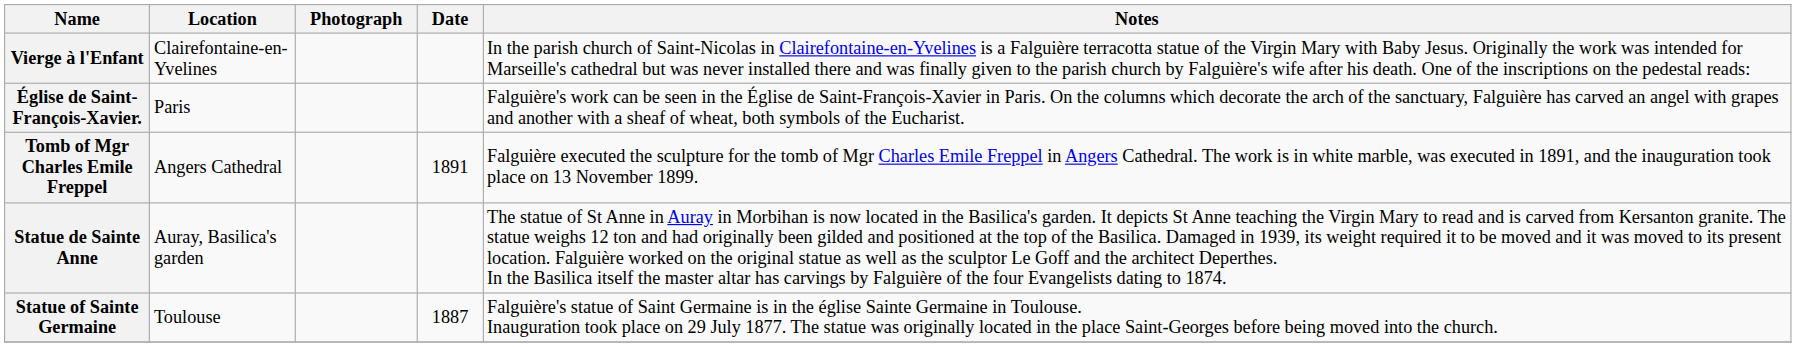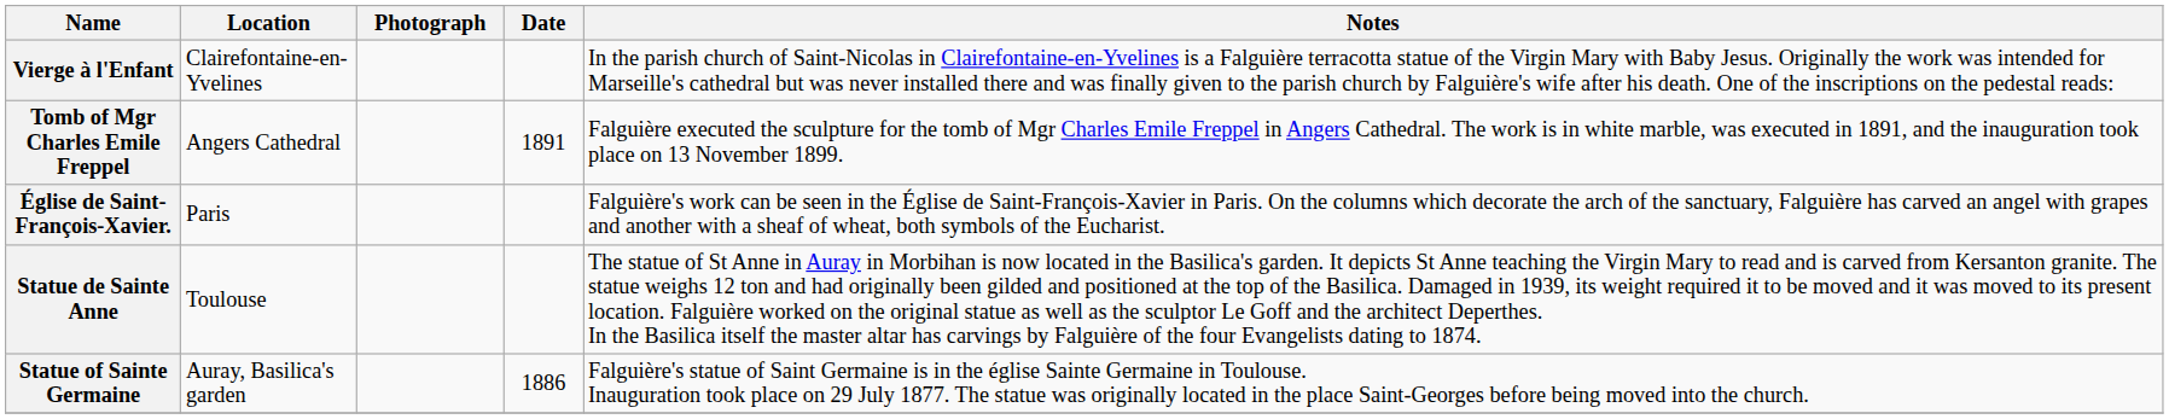 <table class="wikitable sortable plainrowheaders">
 <tr>
 <th scope="col" style="width:120px">Name</th>
 <th scope="col" style="width:120px">Location</th>
 <th scope="col" style="width:100px" class="unsortable">Photograph</th>
 <th scope="col" style="width:50px">Date</th>
 <th scope="col" class="unsortable">Notes</th>
 </tr>
 <tr>
 <th scope="row">Vierge à l'Enfant</th>
 <td>Clairefontaine-en-Yvelines</td>
 <td></td>
 <td align="center"></td>
 <td>In the parish church of Saint-Nicolas in <a href='#'>Clairefontaine-en-Yvelines</a> is a Falguière terracotta statue of the Virgin Mary with Baby Jesus. Originally the work was intended for Marseille's cathedral but was never installed there and was finally given to the parish church by Falguière's wife after his death. One of the inscriptions on the pedestal reads:<br></td>
 </tr>
 <tr>
+<th scope="row">Tomb of Mgr Charles Emile Freppel</th>
+<td>Angers Cathedral</td>
+<td></td>
+<td align="center">1891</td>
+<td>Falguière executed the sculpture for the tomb of Mgr <a href='#'>Charles Emile Freppel</a> in <a href='#'>Angers</a> Cathedral. The work is in white marble, was executed in 1891, and the inauguration took place on 13 November 1899.</td>
+</tr>
+<tr>
 <th scope="row">Église de Saint-François-Xavier.</th>
 <td>Paris</td>
 <td></td>
 <td align="center"></td>
 <td>Falguière's work can be seen in the Église de Saint-François-Xavier in Paris. On the columns which decorate the arch of the sanctuary, Falguière has carved an angel with grapes and another with a sheaf of wheat, both symbols of the Eucharist.</td>
 </tr>
 <tr>
-<th scope="row">Tomb of Mgr Charles Emile Freppel</th>
-<td>Angers Cathedral</td>
-<td></td>
-<td align="center">1891</td>
-<td>Falguière executed the sculpture for the tomb of Mgr <a href='#'>Charles Emile Freppel</a> in <a href='#'>Angers</a> Cathedral. The work is in white marble, was executed in 1891, and the inauguration took place on 13 November 1899.</td>
-</tr>
-<tr>
 <th scope="row">Statue de Sainte Anne</th>
-<td>Auray, Basilica's garden</td>
+<td>Toulouse</td>
 <td></td>
 <td align="center"></td>
 <td>The statue of St Anne in <a href='#'>Auray</a> in Morbihan is now located in the Basilica's garden. It depicts St Anne teaching the Virgin Mary to read and is carved from Kersanton granite. The statue weighs 12 ton and had originally been gilded and positioned at the top of the Basilica. Damaged in 1939, its weight required it to be moved and it was moved to its present location. Falguière worked on the original statue as well as the sculptor Le Goff and the architect Deperthes.<br>In the Basilica itself the master altar has carvings by Falguière of the four Evangelists dating to 1874.</td>
 </tr>
 <tr>
 <th scope="row">Statue of Sainte Germaine</th>
-<td>Toulouse</td>
+<td>Auray, Basilica's garden</td>
 <td></td>
-<td align="center">1887</td>
+<td align="center">1886</td>
 <td>Falguière's statue of Saint Germaine is in the église Sainte Germaine in Toulouse.<br>Inauguration took place on 29 July 1877. The statue was originally located in the place Saint-Georges before being moved into the church.</td>
 </tr>
 <tr>
 </tr>
 </table>
